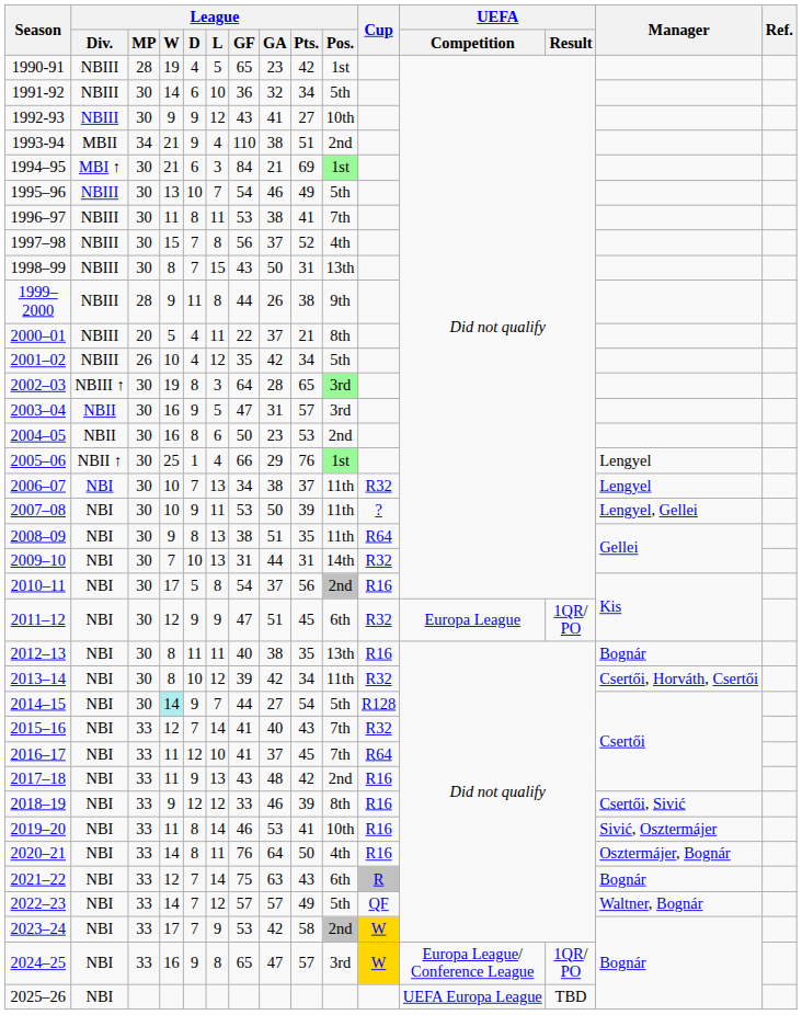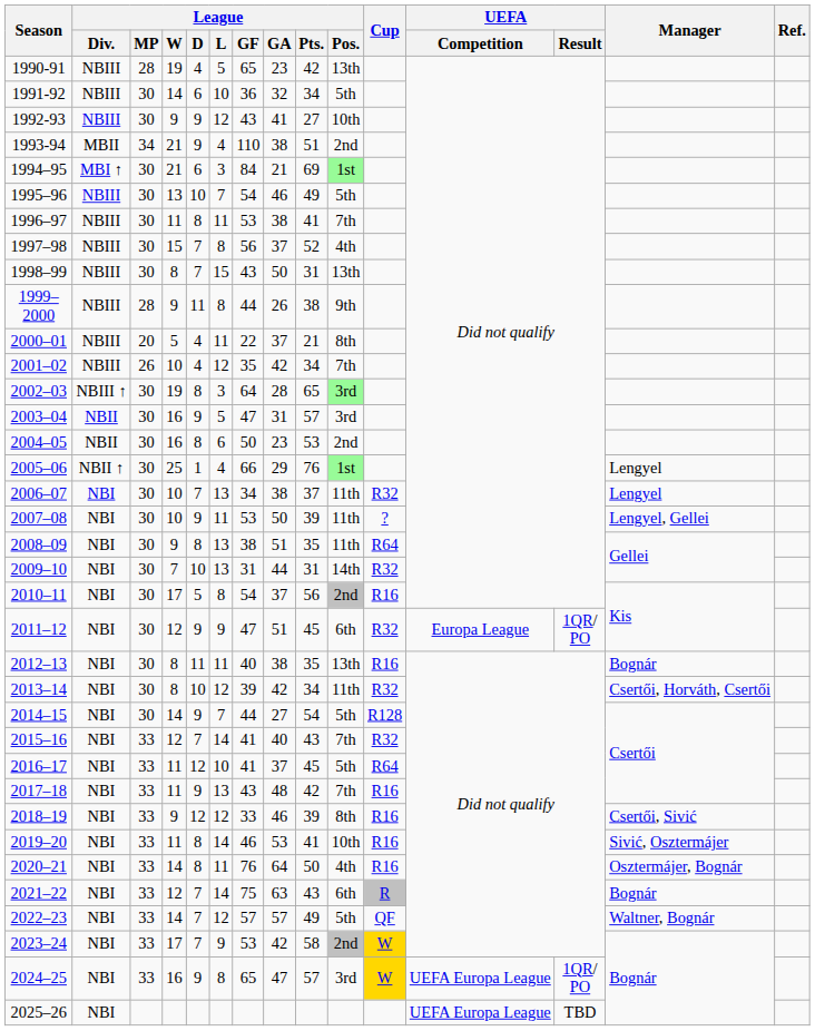 <table class="wikitable sortable"  style="text-align:center">
 <tr>
 <th rowspan="2" width="60"><strong>Season</strong></th>
 <th colspan="9"><a href='#'>League</a></th>
 <th rowspan="2"><a href='#'>Cup</a></th>
 <th colspan="2"><a href='#'>UEFA</a></th>
 <th rowspan="2">Manager</th>
 <th rowspan="2">Ref.</th>
 </tr>
 <tr>
 <th>Div.</th>
 <th>MP</th>
 <th>W</th>
 <th>D</th>
 <th>L</th>
 <th>GF</th>
 <th>GA</th>
 <th>Pts.</th>
 <th>Pos.</th>
 <th>Competition</th>
 <th>Result</th>
 </tr>
 <tr>
 <td>1990-91</td>
 <td>NBIII</td>
 <td>28</td>
 <td>19</td>
 <td>4</td>
 <td>5</td>
 <td>65</td>
 <td>23</td>
 <td>42</td>
-<td>1st</td>
+<td>13th</td>
 <td></td>
 <td colspan="2" rowspan="21"><em>Did not qualify</em></td>
 <td></td>
 <td></td>
 </tr>
 <tr>
 <td>1991-92</td>
 <td>NBIII</td>
 <td>30</td>
 <td>14</td>
 <td>6</td>
 <td>10</td>
 <td>36</td>
 <td>32</td>
 <td>34</td>
 <td>5th</td>
 <td></td>
 <td></td>
 <td></td>
 </tr>
 <tr>
 <td>1992-93</td>
 <td><a href='#'>NBIII</a></td>
 <td>30</td>
 <td>9</td>
 <td>9</td>
 <td>12</td>
 <td>43</td>
 <td>41</td>
 <td>27</td>
 <td>10th</td>
 <td></td>
 <td></td>
 <td></td>
 </tr>
 <tr>
 <td>1993-94</td>
 <td>MBII</td>
 <td>34</td>
 <td>21</td>
 <td>9</td>
 <td>4</td>
 <td>110</td>
 <td>38</td>
 <td>51</td>
 <td>2nd</td>
 <td></td>
 <td></td>
 <td></td>
 </tr>
 <tr>
 <td>1994–95</td>
 <td><a href='#'>MBI</a> ↑</td>
 <td>30</td>
 <td>21</td>
 <td>6</td>
 <td>3</td>
 <td>84</td>
 <td>21</td>
 <td>69</td>
 <td bgcolor="PaleGreen">1st</td>
 <td></td>
 <td></td>
 <td></td>
 </tr>
 <tr>
 <td>1995–96</td>
 <td><a href='#'>NBIII</a></td>
 <td>30</td>
 <td>13</td>
 <td>10</td>
 <td>7</td>
 <td>54</td>
 <td>46</td>
 <td>49</td>
 <td>5th</td>
 <td></td>
 <td></td>
 <td></td>
 </tr>
 <tr>
 <td>1996–97</td>
 <td>NBIII</td>
 <td>30</td>
 <td>11</td>
 <td>8</td>
 <td>11</td>
 <td>53</td>
 <td>38</td>
 <td>41</td>
 <td>7th</td>
 <td></td>
 <td></td>
 <td></td>
 </tr>
 <tr>
 <td>1997–98</td>
 <td>NBIII</td>
 <td>30</td>
 <td>15</td>
 <td>7</td>
 <td>8</td>
 <td>56</td>
 <td>37</td>
 <td>52</td>
 <td>4th</td>
 <td></td>
 <td></td>
 <td></td>
 </tr>
 <tr>
 <td>1998–99</td>
 <td>NBIII</td>
 <td>30</td>
 <td>8</td>
 <td>7</td>
 <td>15</td>
 <td>43</td>
 <td>50</td>
 <td>31</td>
 <td>13th</td>
 <td></td>
 <td></td>
 <td></td>
 </tr>
 <tr>
 <td><a href='#'>1999–2000</a></td>
 <td>NBIII</td>
 <td>28</td>
 <td>9</td>
 <td>11</td>
 <td>8</td>
 <td>44</td>
 <td>26</td>
 <td>38</td>
 <td>9th</td>
 <td></td>
 <td></td>
 <td></td>
 </tr>
 <tr>
 <td><a href='#'>2000–01</a></td>
 <td>NBIII</td>
 <td>20</td>
 <td>5</td>
 <td>4</td>
 <td>11</td>
 <td>22</td>
 <td>37</td>
 <td>21</td>
 <td>8th</td>
 <td></td>
 <td></td>
 <td></td>
 </tr>
 <tr>
 <td><a href='#'>2001–02</a></td>
 <td>NBIII</td>
 <td>26</td>
 <td>10</td>
 <td>4</td>
 <td>12</td>
 <td>35</td>
 <td>42</td>
 <td>34</td>
-<td>5th</td>
+<td>7th</td>
 <td></td>
 <td></td>
 <td></td>
 </tr>
 <tr>
 <td><a href='#'>2002–03</a></td>
 <td>NBIII ↑</td>
 <td>30</td>
 <td>19</td>
 <td>8</td>
 <td>3</td>
 <td>64</td>
 <td>28</td>
 <td>65</td>
 <td bgcolor=PaleGreen>3rd</td>
 <td></td>
 <td></td>
 <td></td>
 </tr>
 <tr>
 <td><a href='#'>2003–04</a></td>
 <td><a href='#'>NBII</a></td>
 <td>30</td>
 <td>16</td>
 <td>9</td>
 <td>5</td>
 <td>47</td>
 <td>31</td>
 <td>57</td>
 <td>3rd</td>
 <td></td>
 <td></td>
 <td></td>
 </tr>
 <tr>
 <td><a href='#'>2004–05</a></td>
 <td>NBII</td>
 <td>30</td>
 <td>16</td>
 <td>8</td>
 <td>6</td>
 <td>50</td>
 <td>23</td>
 <td>53</td>
 <td>2nd</td>
 <td></td>
 <td></td>
 <td></td>
 </tr>
 <tr>
 <td><a href='#'>2005–06</a></td>
 <td>NBII ↑</td>
 <td>30</td>
 <td>25</td>
 <td>1</td>
 <td>4</td>
 <td>66</td>
 <td>29</td>
 <td>76</td>
 <td bgcolor=PaleGreen>1st</td>
 <td></td>
 <td style="text-align:left;" !>Lengyel</td>
 <td></td>
 </tr>
 <tr>
 <td><a href='#'>2006–07</a></td>
 <td><a href='#'>NBI</a></td>
 <td>30</td>
 <td>10</td>
 <td>7</td>
 <td>13</td>
 <td>34</td>
 <td>38</td>
 <td>37</td>
 <td>11th</td>
 <td><a href='#'>R32</a></td>
 <td style="text-align:left;" !> <a href='#'>Lengyel</a></td>
 <td></td>
 </tr>
 <tr>
 <td><a href='#'>2007–08</a></td>
 <td>NBI</td>
 <td>30</td>
 <td>10</td>
 <td>9</td>
 <td>11</td>
 <td>53</td>
 <td>50</td>
 <td>39</td>
 <td>11th</td>
 <td><a href='#'>?</a></td>
 <td style="text-align:left;" !> <a href='#'>Lengyel</a>,  <a href='#'>Gellei</a></td>
 <td></td>
 </tr>
 <tr>
 <td><a href='#'>2008–09</a></td>
 <td>NBI</td>
 <td>30</td>
 <td>9</td>
 <td>8</td>
 <td>13</td>
 <td>38</td>
 <td>51</td>
 <td>35</td>
 <td>11th</td>
 <td><a href='#'>R64</a></td>
 <td colspan="1" rowspan="2" style="text-align:left;" !> <a href='#'>Gellei</a></td>
 <td></td>
 </tr>
 <tr>
 <td><a href='#'>2009–10</a></td>
 <td>NBI</td>
 <td>30</td>
 <td>7</td>
 <td>10</td>
 <td>13</td>
 <td>31</td>
 <td>44</td>
 <td>31</td>
 <td>14th</td>
 <td><a href='#'>R32</a></td>
 <td></td>
 </tr>
 <tr>
 <td><a href='#'>2010–11</a></td>
 <td>NBI</td>
 <td>30</td>
 <td>17</td>
 <td>5</td>
 <td>8</td>
 <td>54</td>
 <td>37</td>
 <td>56</td>
 <td style="background:silver;" !>2nd</td>
 <td><a href='#'>R16</a></td>
 <td colspan="1" rowspan="2" style="text-align:left;" !> <a href='#'>Kis</a></td>
 <td></td>
 </tr>
 <tr>
 <td><a href='#'>2011–12</a></td>
 <td>NBI</td>
 <td>30</td>
 <td>12</td>
 <td>9</td>
 <td>9</td>
 <td>47</td>
 <td>51</td>
 <td>45</td>
 <td>6th</td>
 <td><a href='#'>R32</a></td>
 <td><a href='#'>Europa League</a></td>
 <td><a href='#'>1QR</a>/<br><a href='#'>PO</a></td>
 <td></td>
 </tr>
 <tr>
 <td><a href='#'>2012–13</a></td>
 <td>NBI</td>
 <td>30</td>
 <td>8</td>
 <td>11</td>
 <td>11</td>
 <td>40</td>
 <td>38</td>
 <td>35</td>
 <td>13th</td>
 <td><a href='#'>R16</a></td>
 <td colspan="2" rowspan="12"><em>Did not qualify</em></td>
 <td style="text-align:left;" !> <a href='#'>Bognár</a></td>
 <td></td>
 </tr>
 <tr>
 <td><a href='#'>2013–14</a></td>
 <td>NBI</td>
 <td>30</td>
 <td>8</td>
 <td>10</td>
 <td>12</td>
 <td>39</td>
 <td>42</td>
 <td>34</td>
 <td>11th</td>
 <td><a href='#'>R32</a></td>
 <td style="text-align:left;" !> <a href='#'>Csertői</a>,  <a href='#'>Horváth</a>,  <a href='#'>Csertői</a></td>
 <td></td>
 </tr>
 <tr>
 <td><a href='#'>2014–15</a></td>
 <td>NBI</td>
 <td>30</td>
-<td style="background: paleturquoise;">14</td>
+<td>14</td>
 <td>9</td>
 <td>7</td>
 <td>44</td>
 <td>27</td>
 <td>54</td>
 <td>5th</td>
 <td><a href='#'>R128</a></td>
 <td colspan="1" rowspan="4" style="text-align:left;" !> <a href='#'>Csertői</a></td>
 <td></td>
 </tr>
 <tr>
 <td><a href='#'>2015–16</a></td>
 <td>NBI</td>
 <td>33</td>
 <td>12</td>
 <td>7</td>
 <td>14</td>
 <td>41</td>
 <td>40</td>
 <td>43</td>
 <td>7th</td>
 <td><a href='#'>R32</a></td>
 <td></td>
 </tr>
 <tr>
 <td><a href='#'>2016–17</a></td>
 <td>NBI</td>
 <td>33</td>
 <td>11</td>
 <td>12</td>
 <td>10</td>
 <td>41</td>
 <td>37</td>
 <td>45</td>
-<td>7th</td>
+<td>5th</td>
 <td><a href='#'>R64</a></td>
 <td></td>
 </tr>
 <tr>
 <td><a href='#'>2017–18</a></td>
 <td>NBI</td>
 <td>33</td>
 <td>11</td>
 <td>9</td>
 <td>13</td>
 <td>43</td>
 <td>48</td>
 <td>42</td>
-<td>2nd</td>
+<td>7th</td>
 <td><a href='#'>R16</a></td>
 <td></td>
 </tr>
 <tr>
 <td><a href='#'>2018–19</a></td>
 <td>NBI</td>
 <td>33</td>
 <td>9</td>
 <td>12</td>
 <td>12</td>
 <td>33</td>
 <td>46</td>
 <td>39</td>
 <td>8th</td>
 <td><a href='#'>R16</a></td>
 <td style="text-align:left;" !> <a href='#'>Csertői</a>,  <a href='#'>Sivić</a></td>
 <td></td>
 </tr>
 <tr>
 <td><a href='#'>2019–20</a></td>
 <td>NBI</td>
 <td>33</td>
 <td>11</td>
 <td>8</td>
 <td>14</td>
 <td>46</td>
 <td>53</td>
 <td>41</td>
 <td>10th</td>
 <td><a href='#'>R16</a></td>
 <td style="text-align:left;" !> <a href='#'>Sivić</a>,  <a href='#'>Osztermájer</a></td>
 <td></td>
 </tr>
 <tr>
 <td><a href='#'>2020–21</a></td>
 <td>NBI</td>
 <td>33</td>
 <td>14</td>
 <td>8</td>
 <td>11</td>
 <td>76</td>
 <td>64</td>
 <td>50</td>
 <td>4th</td>
 <td><a href='#'>R16</a></td>
 <td style="text-align:left;" !> <a href='#'>Osztermájer</a>,  <a href='#'>Bognár</a></td>
 <td></td>
 </tr>
 <tr>
 <td><a href='#'>2021–22</a></td>
 <td>NBI</td>
 <td>33</td>
 <td>12</td>
 <td>7</td>
 <td>14</td>
 <td>75</td>
 <td>63</td>
 <td>43</td>
 <td>6th</td>
 <td style="background:silver;" !><a href='#'>R</a></td>
 <td style="text-align:left;" !> <a href='#'>Bognár</a></td>
 <td></td>
 </tr>
 <tr>
 <td><a href='#'>2022–23</a></td>
 <td>NBI</td>
 <td>33</td>
 <td>14</td>
 <td>7</td>
 <td>12</td>
 <td>57</td>
 <td>57</td>
 <td>49</td>
 <td>5th</td>
 <td><a href='#'>QF</a></td>
 <td style="text-align:left;" !> <a href='#'>Waltner</a>,  <a href='#'>Bognár</a></td>
 <td></td>
 </tr>
 <tr>
 <td><a href='#'>2023–24</a></td>
 <td>NBI</td>
 <td>33</td>
 <td>17</td>
 <td>7</td>
 <td>9</td>
 <td>53</td>
 <td>42</td>
 <td>58</td>
 <td style="background:silver;" !>2nd</td>
 <td style="background:gold;" !><a href='#'>W</a></td>
 <td rowspan="3" style="text-align:left;" !> <a href='#'>Bognár</a></td>
 <td></td>
 </tr>
 <tr>
 <td><a href='#'>2024–25</a></td>
 <td>NBI</td>
 <td>33</td>
 <td>16</td>
 <td>9</td>
 <td>8</td>
 <td>65</td>
 <td>47</td>
 <td>57</td>
 <td>3rd</td>
 <td style="background:gold;" !><a href='#'>W</a></td>
-<td><a href='#'>Europa League</a>/<br><a href='#'>Conference League</a></td>
+<td><a href='#'>UEFA Europa League</a></td>
 <td><a href='#'>1QR</a>/<br><a href='#'>PO</a></td>
 <td></td>
 </tr>
 <tr>
 <td>2025–26</td>
 <td>NBI</td>
 <td></td>
 <td></td>
 <td></td>
 <td></td>
 <td></td>
 <td></td>
 <td></td>
 <td></td>
 <td></td>
 <td><a href='#'>UEFA Europa League</a></td>
 <td>TBD</td>
 <td></td>
 </tr>
 </table>
